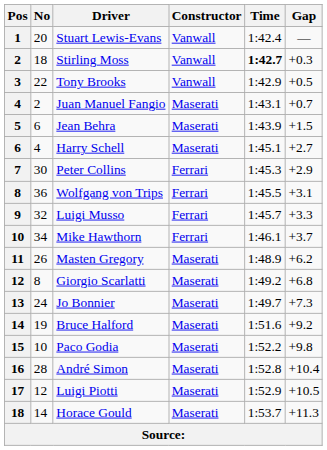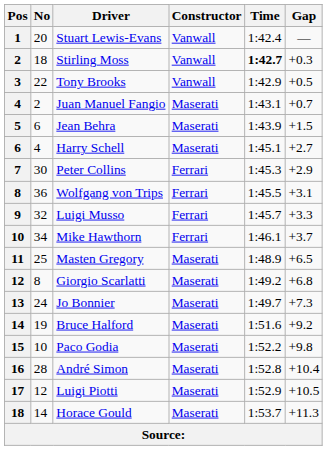 <table class="wikitable sortable" style="font-size: 95%">
 <tr>
 <th>Pos</th>
 <th>No</th>
 <th>Driver</th>
 <th>Constructor</th>
 <th>Time</th>
 <th>Gap</th>
 </tr>
 <tr>
 <th>1</th>
 <td>20</td>
 <td> <a href='#'>Stuart Lewis-Evans</a></td>
 <td><a href='#'>Vanwall</a></td>
 <td>1:42.4</td>
 <td align="center">—</td>
 </tr>
 <tr>
 <th>2</th>
 <td>18</td>
 <td> <a href='#'>Stirling Moss</a></td>
 <td><a href='#'>Vanwall</a></td>
 <td><strong>1:42.7</strong></td>
 <td>+0.3</td>
 </tr>
 <tr>
 <th>3</th>
 <td>22</td>
 <td> <a href='#'>Tony Brooks</a></td>
 <td><a href='#'>Vanwall</a></td>
 <td>1:42.9</td>
 <td>+0.5</td>
 </tr>
 <tr>
 <th>4</th>
 <td>2</td>
 <td> <a href='#'>Juan Manuel Fangio</a></td>
 <td><a href='#'>Maserati</a></td>
 <td>1:43.1</td>
 <td>+0.7</td>
 </tr>
 <tr>
 <th>5</th>
 <td>6</td>
 <td> <a href='#'>Jean Behra</a></td>
 <td><a href='#'>Maserati</a></td>
 <td>1:43.9</td>
 <td>+1.5</td>
 </tr>
 <tr>
 <th>6</th>
 <td>4</td>
 <td> <a href='#'>Harry Schell</a></td>
 <td><a href='#'>Maserati</a></td>
 <td>1:45.1</td>
 <td>+2.7</td>
 </tr>
 <tr>
 <th>7</th>
 <td>30</td>
 <td> <a href='#'>Peter Collins</a></td>
 <td><a href='#'>Ferrari</a></td>
 <td>1:45.3</td>
 <td>+2.9</td>
 </tr>
 <tr>
 <th>8</th>
 <td>36</td>
 <td> <a href='#'>Wolfgang von Trips</a></td>
 <td><a href='#'>Ferrari</a></td>
 <td>1:45.5</td>
 <td>+3.1</td>
 </tr>
 <tr>
 <th>9</th>
 <td>32</td>
 <td> <a href='#'>Luigi Musso</a></td>
 <td><a href='#'>Ferrari</a></td>
 <td>1:45.7</td>
 <td>+3.3</td>
 </tr>
 <tr>
 <th>10</th>
 <td>34</td>
 <td> <a href='#'>Mike Hawthorn</a></td>
 <td><a href='#'>Ferrari</a></td>
 <td>1:46.1</td>
 <td>+3.7</td>
 </tr>
 <tr>
 <th>11</th>
-<td>26</td>
+<td>25</td>
 <td> <a href='#'>Masten Gregory</a></td>
 <td><a href='#'>Maserati</a></td>
 <td>1:48.9</td>
-<td>+6.2</td>
+<td>+6.5</td>
 </tr>
 <tr>
 <th>12</th>
 <td>8</td>
 <td> <a href='#'>Giorgio Scarlatti</a></td>
 <td><a href='#'>Maserati</a></td>
 <td>1:49.2</td>
 <td>+6.8</td>
 </tr>
 <tr>
 <th>13</th>
 <td>24</td>
 <td> <a href='#'>Jo Bonnier</a></td>
 <td><a href='#'>Maserati</a></td>
 <td>1:49.7</td>
 <td>+7.3</td>
 </tr>
 <tr>
 <th>14</th>
 <td>19</td>
 <td> <a href='#'>Bruce Halford</a></td>
 <td><a href='#'>Maserati</a></td>
 <td>1:51.6</td>
 <td>+9.2</td>
 </tr>
 <tr>
 <th>15</th>
 <td>10</td>
 <td> <a href='#'>Paco Godia</a></td>
 <td><a href='#'>Maserati</a></td>
 <td>1:52.2</td>
 <td>+9.8</td>
 </tr>
 <tr>
 <th>16</th>
 <td>28</td>
 <td> <a href='#'>André Simon</a></td>
 <td><a href='#'>Maserati</a></td>
 <td>1:52.8</td>
 <td>+10.4</td>
 </tr>
 <tr>
 <th>17</th>
 <td>12</td>
 <td> <a href='#'>Luigi Piotti</a></td>
 <td><a href='#'>Maserati</a></td>
 <td>1:52.9</td>
 <td>+10.5</td>
 </tr>
 <tr>
 <th>18</th>
 <td>14</td>
 <td> <a href='#'>Horace Gould</a></td>
 <td><a href='#'>Maserati</a></td>
 <td>1:53.7</td>
 <td>+11.3</td>
 </tr>
 <tr>
 <th colspan="6">Source:</th>
 </tr>
 </table>
